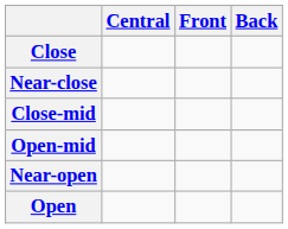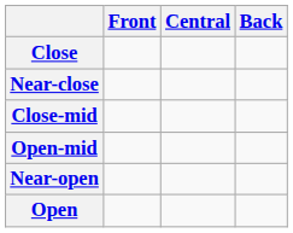 <table class="wikitable" style="text-align: center;">
 <tr>
 <th></th>
+<th><a href='#'>Front</a></th>
 <th><a href='#'>Central</a></th>
-<th><a href='#'>Front</a></th>
 <th><a href='#'>Back</a></th>
 </tr>
 <tr>
 <th><a href='#'>Close</a></th>
 <td></td>
 <td></td>
 <td></td>
 </tr>
 <tr>
 <th><a href='#'>Near-close</a></th>
 <td></td>
 <td></td>
 <td></td>
 </tr>
 <tr>
 <th><a href='#'>Close-mid</a></th>
 <td></td>
 <td></td>
 <td></td>
 </tr>
 <tr>
 <th><a href='#'>Open-mid</a></th>
 <td></td>
 <td></td>
 <td></td>
 </tr>
 <tr>
 <th><a href='#'>Near-open</a></th>
 <td></td>
 <td></td>
 <td></td>
 </tr>
 <tr>
 <th><a href='#'>Open</a></th>
 <td></td>
 <td></td>
 <td></td>
 </tr>
 </table>
